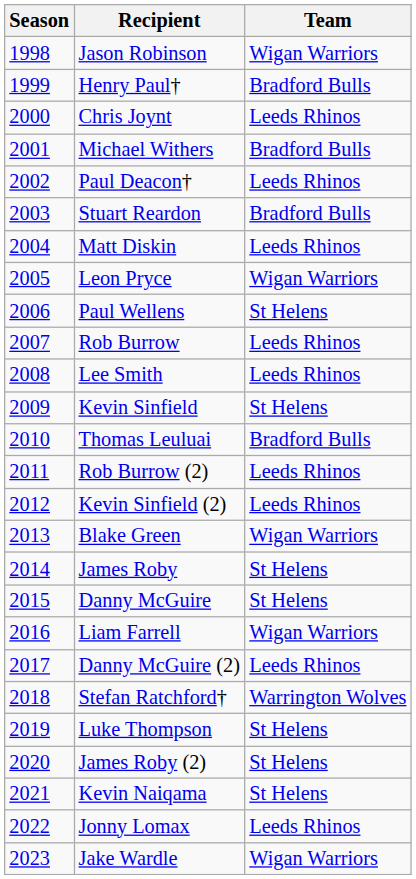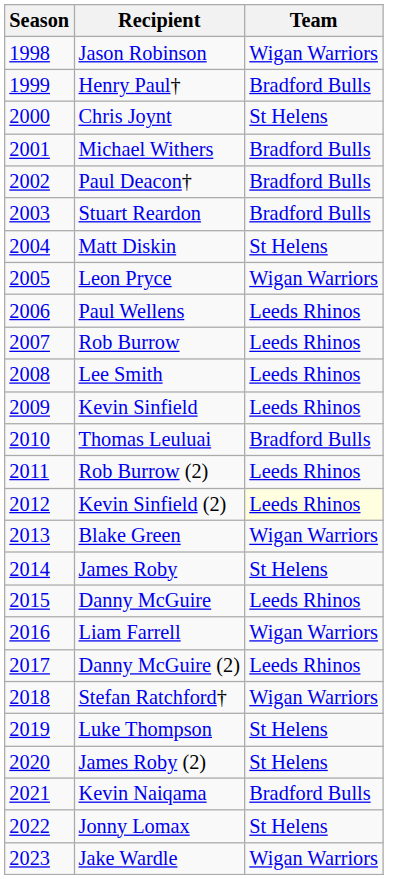 <table class="wikitable">
 <tr>
 <th>Season</th>
 <th>Recipient</th>
 <th>Team</th>
 </tr>
 <tr>
 <td><a href='#'>1998</a></td>
 <td><a href='#'>Jason Robinson</a></td>
 <td><a href='#'>Wigan Warriors</a></td>
 </tr>
 <tr>
 <td><a href='#'>1999</a></td>
 <td><a href='#'>Henry Paul</a>†</td>
 <td><a href='#'>Bradford Bulls</a></td>
 </tr>
 <tr>
 <td><a href='#'>2000</a></td>
 <td><a href='#'>Chris Joynt</a></td>
-<td><a href='#'>Leeds Rhinos</a></td>
+<td><a href='#'>St Helens</a></td>
 </tr>
 <tr>
 <td><a href='#'>2001</a></td>
 <td><a href='#'>Michael Withers</a></td>
 <td><a href='#'>Bradford Bulls</a></td>
 </tr>
 <tr>
 <td><a href='#'>2002</a></td>
 <td><a href='#'>Paul Deacon</a>†</td>
-<td><a href='#'>Leeds Rhinos</a></td>
+<td><a href='#'>Bradford Bulls</a></td>
 </tr>
 <tr>
 <td><a href='#'>2003</a></td>
 <td><a href='#'>Stuart Reardon</a></td>
 <td><a href='#'>Bradford Bulls</a></td>
 </tr>
 <tr>
 <td><a href='#'>2004</a></td>
 <td><a href='#'>Matt Diskin</a></td>
-<td><a href='#'>Leeds Rhinos</a></td>
+<td><a href='#'>St Helens</a></td>
 </tr>
 <tr>
 <td><a href='#'>2005</a></td>
 <td><a href='#'>Leon Pryce</a></td>
 <td><a href='#'>Wigan Warriors</a></td>
 </tr>
 <tr>
 <td><a href='#'>2006</a></td>
 <td><a href='#'>Paul Wellens</a></td>
-<td><a href='#'>St Helens</a></td>
+<td><a href='#'>Leeds Rhinos</a></td>
 </tr>
 <tr>
 <td><a href='#'>2007</a></td>
 <td><a href='#'>Rob Burrow</a></td>
 <td><a href='#'>Leeds Rhinos</a></td>
 </tr>
 <tr>
 <td><a href='#'>2008</a></td>
 <td><a href='#'>Lee Smith</a></td>
 <td><a href='#'>Leeds Rhinos</a></td>
 </tr>
 <tr>
 <td><a href='#'>2009</a></td>
 <td><a href='#'>Kevin Sinfield</a></td>
-<td><a href='#'>St Helens</a></td>
+<td><a href='#'>Leeds Rhinos</a></td>
 </tr>
 <tr>
 <td><a href='#'>2010</a></td>
 <td><a href='#'>Thomas Leuluai</a></td>
 <td><a href='#'>Bradford Bulls</a></td>
 </tr>
 <tr>
 <td><a href='#'>2011</a></td>
 <td><a href='#'>Rob Burrow</a> (2)</td>
 <td><a href='#'>Leeds Rhinos</a></td>
 </tr>
 <tr>
 <td><a href='#'>2012</a></td>
 <td><a href='#'>Kevin Sinfield</a> (2)</td>
-<td><a href='#'>Leeds Rhinos</a></td>
+<td style="background: lightyellow;"><a href='#'>Leeds Rhinos</a></td>
 </tr>
 <tr>
 <td><a href='#'>2013</a></td>
 <td><a href='#'>Blake Green</a></td>
 <td><a href='#'>Wigan Warriors</a></td>
 </tr>
 <tr>
 <td><a href='#'>2014</a></td>
 <td><a href='#'>James Roby</a></td>
 <td><a href='#'>St Helens</a></td>
 </tr>
 <tr>
 <td><a href='#'>2015</a></td>
 <td><a href='#'>Danny McGuire</a></td>
-<td><a href='#'>St Helens</a></td>
+<td><a href='#'>Leeds Rhinos</a></td>
 </tr>
 <tr>
 <td><a href='#'>2016</a></td>
 <td><a href='#'>Liam Farrell</a></td>
 <td><a href='#'>Wigan Warriors</a></td>
 </tr>
 <tr>
 <td><a href='#'>2017</a></td>
 <td><a href='#'>Danny McGuire</a> (2)</td>
 <td><a href='#'>Leeds Rhinos</a></td>
 </tr>
 <tr>
 <td><a href='#'>2018</a></td>
 <td><a href='#'>Stefan Ratchford</a>†</td>
-<td><a href='#'>Warrington Wolves</a></td>
+<td><a href='#'>Wigan Warriors</a></td>
 </tr>
 <tr>
 <td><a href='#'>2019</a></td>
 <td><a href='#'>Luke Thompson</a></td>
 <td><a href='#'>St Helens</a></td>
 </tr>
 <tr>
 <td><a href='#'>2020</a></td>
 <td><a href='#'>James Roby</a> (2)</td>
 <td><a href='#'>St Helens</a></td>
 </tr>
 <tr>
 <td><a href='#'>2021</a></td>
 <td><a href='#'>Kevin Naiqama</a></td>
-<td><a href='#'>St Helens</a></td>
+<td><a href='#'>Bradford Bulls</a></td>
 </tr>
 <tr>
 <td><a href='#'>2022</a></td>
 <td><a href='#'>Jonny Lomax</a></td>
-<td><a href='#'>Leeds Rhinos</a></td>
+<td><a href='#'>St Helens</a></td>
 </tr>
 <tr>
 <td><a href='#'>2023</a></td>
 <td><a href='#'>Jake Wardle</a></td>
 <td><a href='#'>Wigan Warriors</a></td>
 </tr>
 <tr>
 </tr>
 </table>
